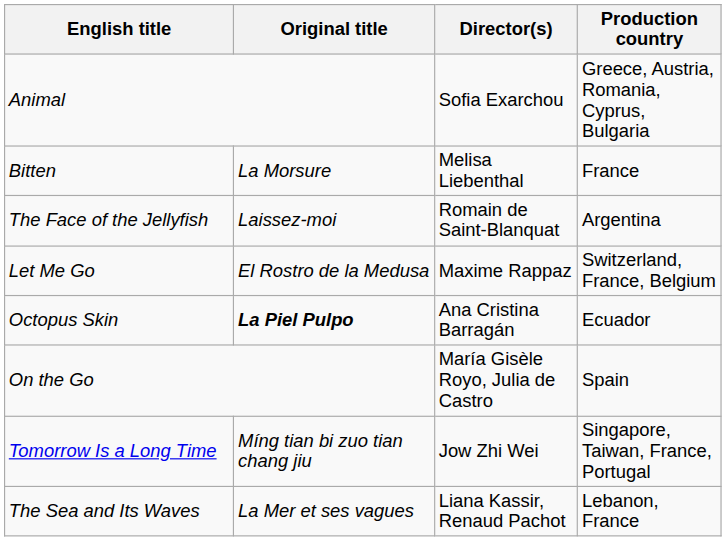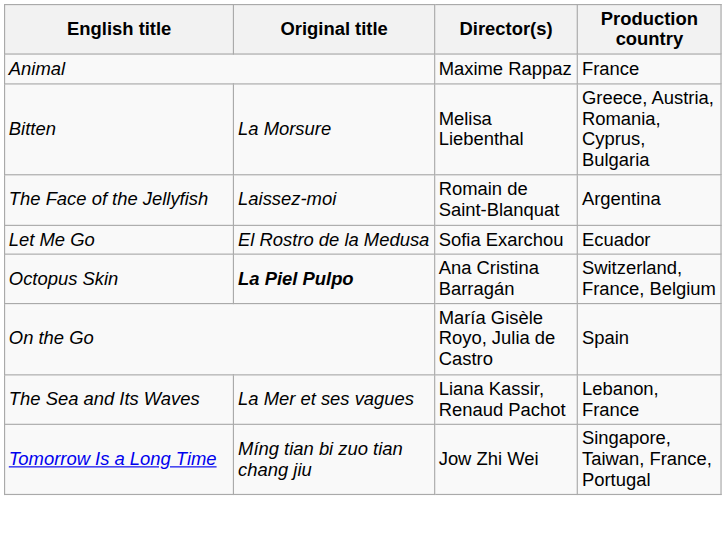 <table class="sortable wikitable" width="100%" cellpadding="5">
 <tr>
 <th scope="col" width="32%">English title</th>
 <th scope="col" width="28%">Original title</th>
 <th scope="col" width="20%">Director(s)</th>
 <th scope="col" width="20%">Production country</th>
 </tr>
 <tr>
 <td colspan=2><em>Animal</em></td>
-<td>Sofia Exarchou</td>
-<td>Greece, Austria, Romania, Cyprus, Bulgaria</td>
+<td>Maxime Rappaz</td>
+<td>France</td>
 </tr>
 <tr>
 <td><em>Bitten</em></td>
 <td><em>La Morsure</em></td>
 <td>Melisa Liebenthal</td>
-<td>France</td>
+<td>Greece, Austria, Romania, Cyprus, Bulgaria</td>
 </tr>
 <tr>
 <td><em>The Face of the Jellyfish</em></td>
 <td><em>Laissez-moi</em></td>
 <td>Romain de Saint-Blanquat</td>
 <td>Argentina</td>
 </tr>
 <tr>
 <td><em>Let Me Go</em></td>
 <td><em>El Rostro de la Medusa</em></td>
-<td>Maxime Rappaz</td>
-<td>Switzerland, France, Belgium</td>
+<td>Sofia Exarchou</td>
+<td>Ecuador</td>
 </tr>
 <tr>
 <td><em>Octopus Skin</em></td>
 <td><strong><em>La Piel Pulpo</em></strong></td>
 <td>Ana Cristina Barragán</td>
-<td>Ecuador</td>
+<td>Switzerland, France, Belgium</td>
 </tr>
 <tr>
 <td colspan=2><em>On the Go</em></td>
 <td>María Gisèle Royo, Julia de Castro</td>
 <td>Spain</td>
 </tr>
 <tr>
+<td><em>The Sea and Its Waves</em></td>
+<td><em>La Mer et ses vagues</em></td>
+<td>Liana Kassir, Renaud Pachot</td>
+<td>Lebanon, France</td>
+</tr>
+<tr>
 <td><em><a href='#'>Tomorrow Is a Long Time</a></em></td>
 <td><em>Míng tian bi zuo tian chang jiu</em></td>
 <td>Jow Zhi Wei</td>
 <td>Singapore, Taiwan, France, Portugal</td>
 </tr>
-<tr>
-<td><em>The Sea and Its Waves</em></td>
-<td><em>La Mer et ses vagues</em></td>
-<td>Liana Kassir, Renaud Pachot</td>
-<td>Lebanon, France</td>
-</tr>
 </table>
